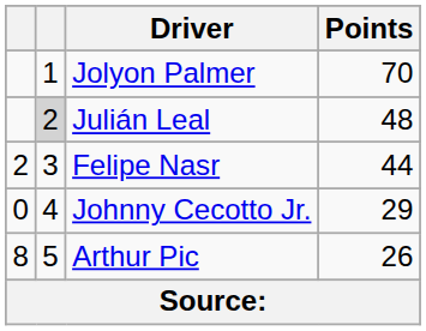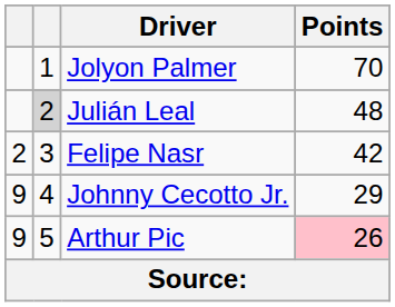 <table class="wikitable" style="font-size: 85%;">
 <tr>
 <th></th>
 <th></th>
 <th>Driver</th>
 <th>Points</th>
 </tr>
 <tr>
 <td align="left"></td>
 <td align="center">1</td>
 <td> <a href='#'>Jolyon Palmer</a></td>
 <td align="right">70</td>
 </tr>
 <tr>
 <td align="left"></td>
 <td align="center" style="background: lightgrey;">2</td>
 <td> <a href='#'>Julián Leal</a></td>
 <td align="right">48</td>
 </tr>
 <tr>
 <td align="left"> 2</td>
 <td align="center">3</td>
 <td> <a href='#'>Felipe Nasr</a></td>
-<td align="right">44</td>
+<td align="right">42</td>
 </tr>
 <tr>
-<td align="left"> 0</td>
+<td align="left"> 9</td>
 <td align="center">4</td>
 <td> <a href='#'>Johnny Cecotto Jr.</a></td>
 <td align="right">29</td>
 </tr>
 <tr>
-<td align="left"> 8</td>
+<td align="left"> 9</td>
 <td align="center">5</td>
 <td> <a href='#'>Arthur Pic</a></td>
-<td align="right">26</td>
+<td align="right" style="background: pink;">26</td>
 </tr>
 <tr>
 <th colspan="4">Source:</th>
 </tr>
 </table>
